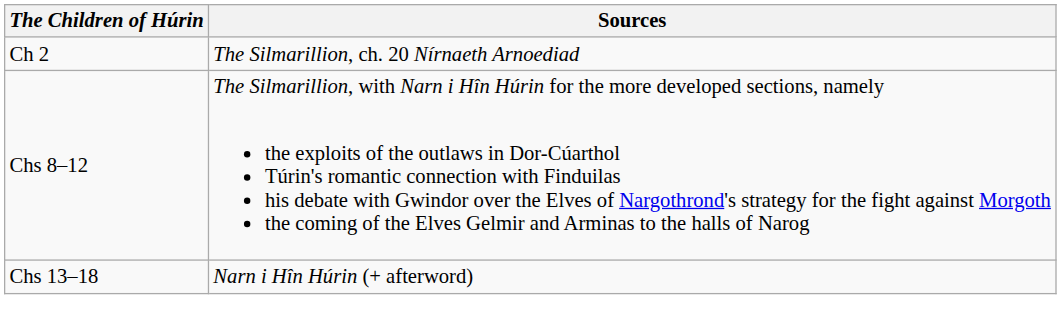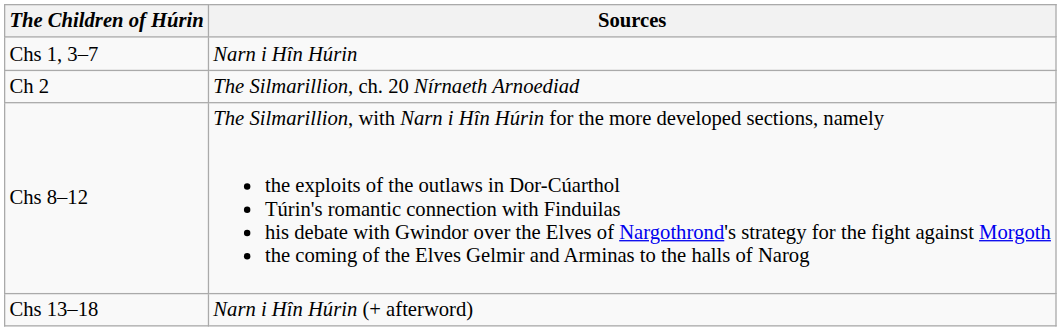 <table class="wikitable">
 <tr>
 <th><em>The Children of Húrin</em></th>
 <th>Sources</th>
+</tr>
+<tr>
+<td>Chs 1, 3–7</td>
+<td><em>Narn i Hîn Húrin</em></td>
 </tr>
 <tr>
 <td>Ch 2</td>
 <td><em>The Silmarillion</em>, ch. 20 <em>Nírnaeth Arnoediad</em></td>
 </tr>
 <tr>
 <td>Chs 8–12</td>
 <td><em>The Silmarillion</em>, with <em>Narn i Hîn Húrin</em> for the more developed sections, namely<br><br><ul><li>the exploits of the outlaws in Dor-Cúarthol</li><li>Túrin's romantic connection with Finduilas</li><li>his debate with Gwindor over the Elves of <a href='#'>Nargothrond</a>'s strategy for the fight against <a href='#'>Morgoth</a></li><li>the coming of the Elves Gelmir and Arminas to the halls of Narog</li></ul></td>
 </tr>
 <tr>
 <td>Chs 13–18</td>
 <td><em>Narn i Hîn Húrin</em> (+ afterword)</td>
 </tr>
 </table>
